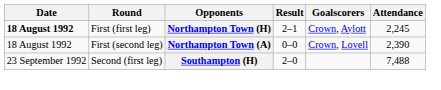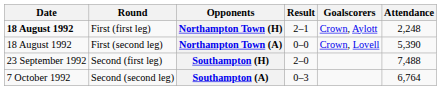 <table class="wikitable plainrowheaders sortable">
 <tr>
 <th scope=col>Date</th>
 <th scope=col>Round</th>
 <th scope=col>Opponents</th>
 <th scope=col>Result</th>
 <th scope=col class=unsortable>Goalscorers</th>
 <th scope=col>Attendance</th>
 </tr>
 <tr>
 <td><strong>18 August 1992</strong></td>
 <td>First (first leg)</td>
 <th scope=row><a href='#'>Northampton Town</a> (H)</th>
 <td align=center>2–1</td>
 <td><a href='#'>Crown</a>, <a href='#'>Aylott</a></td>
-<td align=center>2,245</td>
+<td align=center>2,248</td>
 </tr>
 <tr>
 <td>18 August 1992</td>
 <td>First (second leg)</td>
 <th scope=row><a href='#'>Northampton Town</a> (A)</th>
 <td align=center>0–0</td>
 <td><a href='#'>Crown</a>, <a href='#'>Lovell</a></td>
-<td align=center>2,390</td>
+<td align=center>5,390</td>
 </tr>
 <tr>
 <td>23 September 1992</td>
 <td>Second (first leg)</td>
 <th scope=row><a href='#'>Southampton</a> (H)</th>
 <td align=center>2–0</td>
 <td></td>
 <td align=center>7,488</td>
 </tr>
+<tr>
+<td>7 October 1992</td>
+<td>Second (second leg)</td>
+<th scope=row><a href='#'>Southampton</a> (A)</th>
+<td align=center>0–3</td>
+<td></td>
+<td align=center>6,764</td>
+</tr>
 </table>
